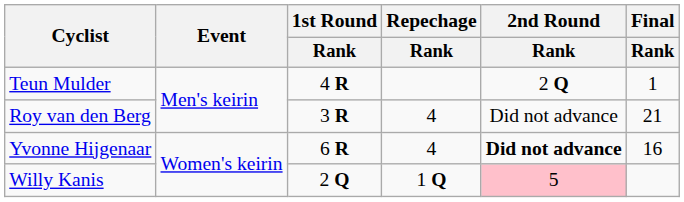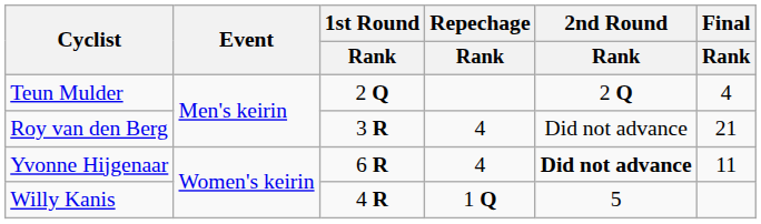 <table class="wikitable" style="font-size:90%">
 <tr>
 <th rowspan=2>Cyclist</th>
 <th rowspan=2>Event</th>
 <th>1st Round</th>
 <th>Repechage</th>
 <th>2nd Round</th>
 <th>Final</th>
 </tr>
 <tr style="font-size:95%">
 <th>Rank</th>
 <th>Rank</th>
 <th>Rank</th>
 <th>Rank</th>
 </tr>
 <tr align=center>
 <td align=left><a href='#'>Teun Mulder</a></td>
 <td align=left rowspan=2><a href='#'>Men's keirin</a></td>
-<td>4 <strong>R</strong></td>
+<td>2 <strong>Q</strong></td>
 <td></td>
 <td>2 <strong>Q</strong></td>
-<td>1</td>
+<td>4</td>
 </tr>
 <tr align=center>
 <td align=left><a href='#'>Roy van den Berg</a></td>
 <td>3 <strong>R</strong></td>
 <td>4</td>
 <td>Did not advance</td>
 <td>21</td>
 </tr>
 <tr align=center>
 <td align=left><a href='#'>Yvonne Hijgenaar</a></td>
 <td align=left rowspan=2><a href='#'>Women's keirin</a></td>
 <td>6 <strong>R</strong></td>
 <td>4</td>
 <td><strong>Did not advance</strong></td>
-<td>16</td>
+<td>11</td>
 </tr>
 <tr align=center>
 <td align=left><a href='#'>Willy Kanis</a></td>
-<td>2 <strong>Q</strong></td>
+<td>4 <strong>R</strong></td>
 <td>1 <strong>Q</strong></td>
-<td style="background: pink;">5</td>
+<td>5</td>
 <td></td>
 </tr>
 </table>
